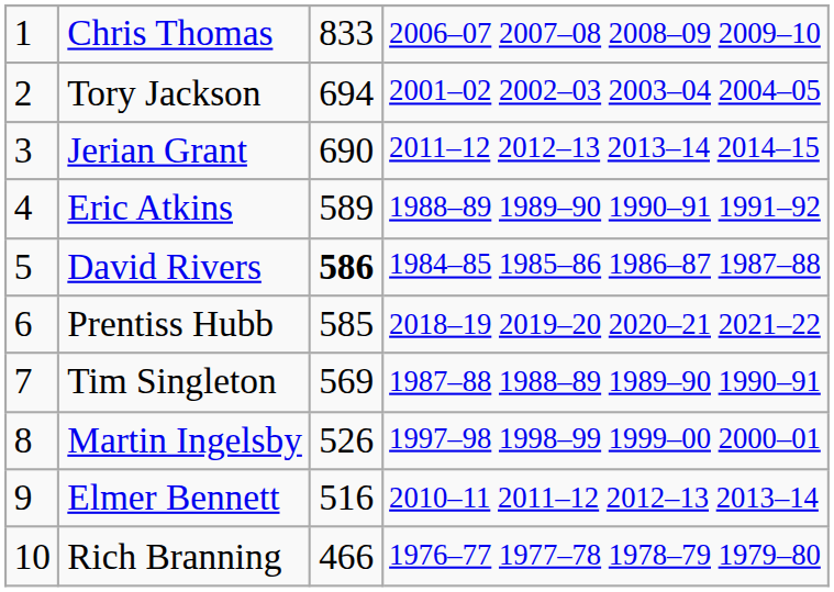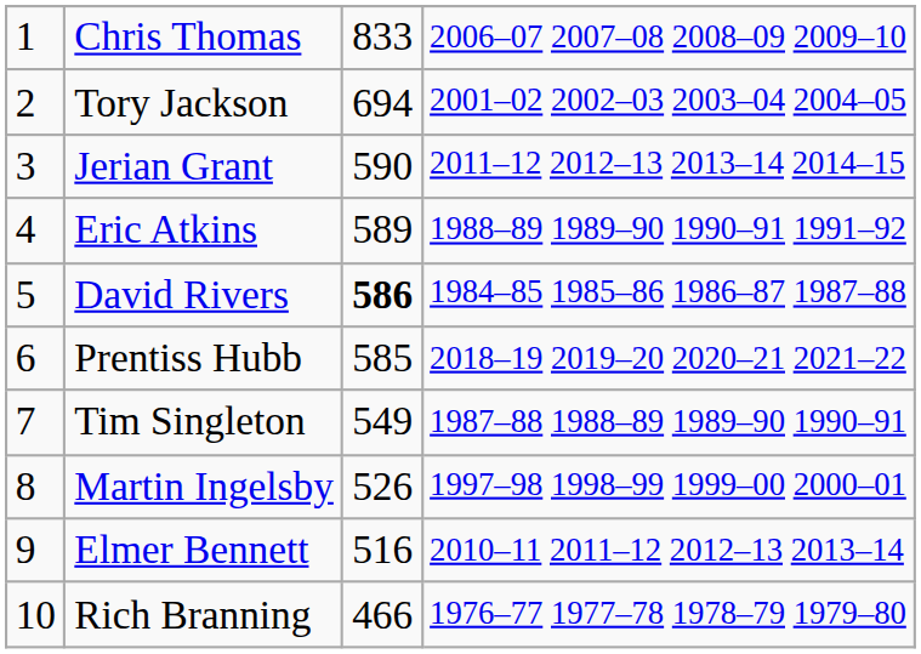 <table class="wikitable">
 <tr>
 </tr>
 <tr>
 <td>1</td>
 <td><a href='#'>Chris Thomas</a></td>
 <td>833</td>
 <td style="font-size:80%;"><a href='#'>2006–07</a> <a href='#'>2007–08</a> <a href='#'>2008–09</a> <a href='#'>2009–10</a></td>
 </tr>
 <tr>
 <td>2</td>
 <td>Tory Jackson</td>
 <td>694</td>
 <td style="font-size:80%;"><a href='#'>2001–02</a> <a href='#'>2002–03</a> <a href='#'>2003–04</a> <a href='#'>2004–05</a></td>
 </tr>
 <tr>
 <td>3</td>
 <td><a href='#'>Jerian Grant</a></td>
-<td>690</td>
+<td>590</td>
 <td style="font-size:80%;"><a href='#'>2011–12</a> <a href='#'>2012–13</a> <a href='#'>2013–14</a> <a href='#'>2014–15</a></td>
 </tr>
 <tr>
 <td>4</td>
 <td><a href='#'>Eric Atkins</a></td>
 <td>589</td>
 <td style="font-size:80%;"><a href='#'>1988–89</a> <a href='#'>1989–90</a> <a href='#'>1990–91</a> <a href='#'>1991–92</a></td>
 </tr>
 <tr>
 <td>5</td>
 <td><a href='#'>David Rivers</a></td>
 <td><strong>586</strong></td>
 <td style="font-size:80%;"><a href='#'>1984–85</a> <a href='#'>1985–86</a> <a href='#'>1986–87</a> <a href='#'>1987–88</a></td>
 </tr>
 <tr>
 <td>6</td>
 <td>Prentiss Hubb</td>
 <td>585</td>
 <td style="font-size:80%;"><a href='#'>2018–19</a> <a href='#'>2019–20</a> <a href='#'>2020–21</a> <a href='#'>2021–22</a></td>
 </tr>
 <tr>
 <td>7</td>
 <td>Tim Singleton</td>
-<td>569</td>
+<td>549</td>
 <td style="font-size:80%;"><a href='#'>1987–88</a> <a href='#'>1988–89</a> <a href='#'>1989–90</a> <a href='#'>1990–91</a></td>
 </tr>
 <tr>
 <td>8</td>
 <td><a href='#'>Martin Ingelsby</a></td>
 <td>526</td>
 <td style="font-size:80%;"><a href='#'>1997–98</a> <a href='#'>1998–99</a> <a href='#'>1999–00</a> <a href='#'>2000–01</a></td>
 </tr>
 <tr>
 <td>9</td>
 <td><a href='#'>Elmer Bennett</a></td>
 <td>516</td>
 <td style="font-size:80%;"><a href='#'>2010–11</a> <a href='#'>2011–12</a> <a href='#'>2012–13</a> <a href='#'>2013–14</a></td>
 </tr>
 <tr>
 <td>10</td>
 <td>Rich Branning</td>
 <td>466</td>
 <td style="font-size:80%;"><a href='#'>1976–77</a> <a href='#'>1977–78</a> <a href='#'>1978–79</a> <a href='#'>1979–80</a></td>
 </tr>
 </table>
